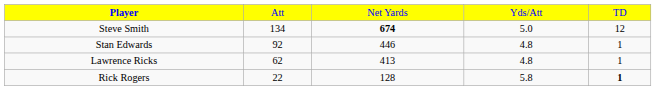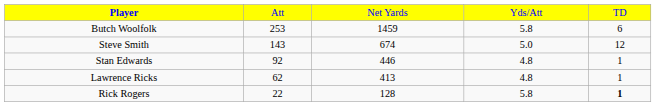 <table class="wikitable" width="80%">
 <tr align="center"  style="background:yellow;color:blue;">
 <td><strong>Player</strong></td>
 <td>Att</td>
 <td>Net Yards</td>
 <td>Yds/Att</td>
 <td>TD</td>
 </tr>
 <tr align="center" bgcolor="">
+<td>Butch Woolfolk</td>
+<td>253</td>
+<td>1459</td>
+<td>5.8</td>
+<td>6</td>
+</tr>
+<tr align="center" bgcolor="">
 <td>Steve Smith</td>
-<td>134</td>
-<td><strong>674</strong></td>
+<td>143</td>
+<td>674</td>
 <td>5.0</td>
 <td>12</td>
 </tr>
 <tr align="center" bgcolor="">
 <td>Stan Edwards</td>
 <td>92</td>
 <td>446</td>
 <td>4.8</td>
 <td>1</td>
 </tr>
 <tr align="center" bgcolor="">
 <td>Lawrence Ricks</td>
 <td>62</td>
 <td>413</td>
 <td>4.8</td>
 <td>1</td>
 </tr>
 <tr align="center" bgcolor="">
 <td>Rick Rogers</td>
 <td>22</td>
 <td>128</td>
 <td>5.8</td>
 <td><strong>1</strong></td>
 </tr>
 </table>
